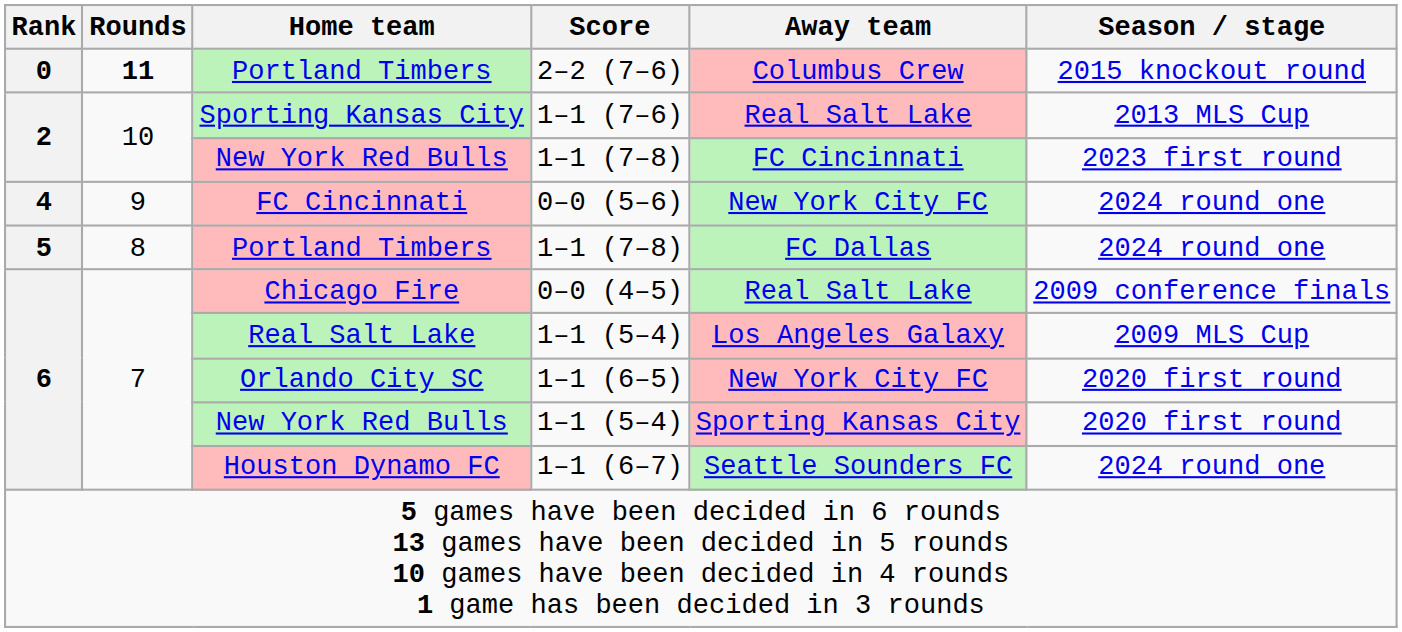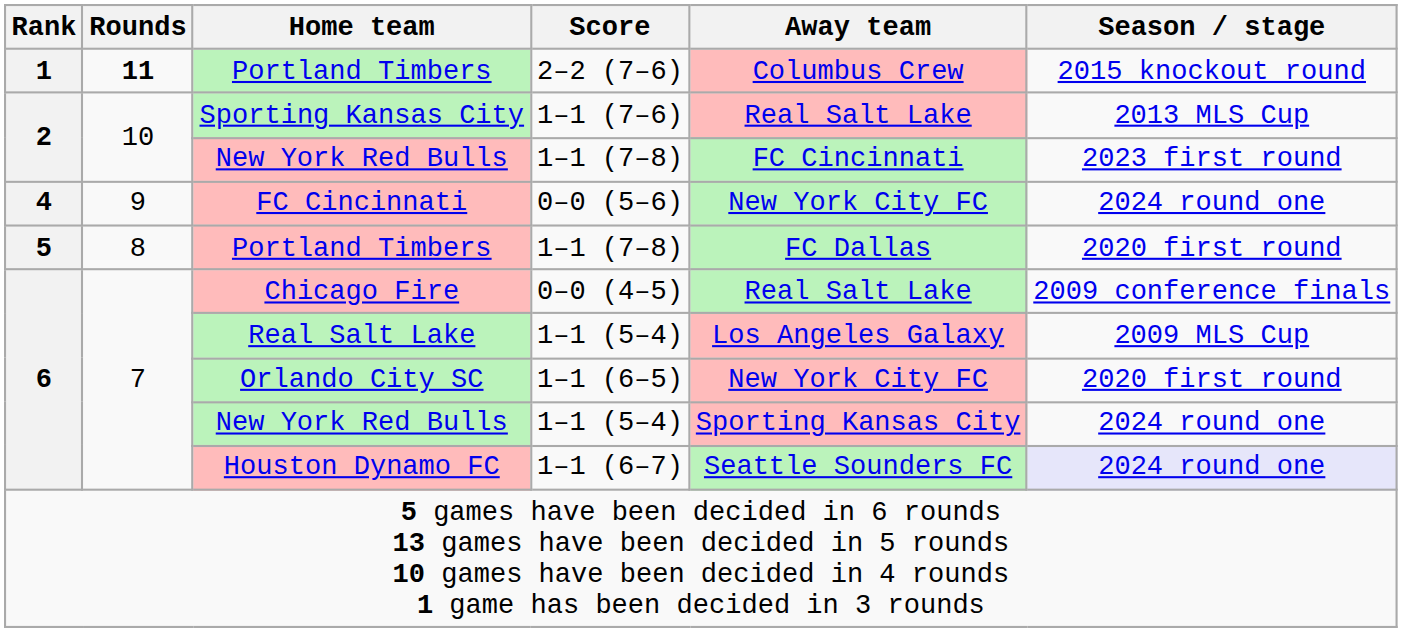 <table class="wikitable" style="text-align: center">
 <tr>
 <th>Rank</th>
 <th>Rounds</th>
 <th>Home team</th>
 <th>Score</th>
 <th>Away team</th>
 <th>Season / stage</th>
 </tr>
 <tr>
-<th>0</th>
+<th>1</th>
 <td><strong>11</strong></td>
 <td style="background: #BBF3BB;"><a href='#'>Portland Timbers</a></td>
 <td>2–2 (7–6)</td>
 <td style="background: #FFBBBB;"><a href='#'>Columbus Crew</a></td>
 <td><a href='#'>2015 knockout round</a></td>
 </tr>
 <tr>
 <th rowspan="2">2</th>
 <td rowspan="2">10</td>
 <td style="background: #BBF3BB;"><a href='#'>Sporting Kansas City</a></td>
 <td>1–1 (7–6)</td>
 <td style="background: #FFBBBB;"><a href='#'>Real Salt Lake</a></td>
 <td><a href='#'>2013 MLS Cup</a></td>
 </tr>
 <tr>
 <td style="background: #FFBBBB;"><a href='#'>New York Red Bulls</a></td>
 <td>1–1 (7–8)</td>
 <td style="background: #BBF3BB;"><a href='#'>FC Cincinnati</a></td>
 <td><a href='#'>2023 first round</a></td>
 </tr>
 <tr>
 <th>4</th>
 <td>9</td>
 <td style="background: #FFBBBB;"><a href='#'>FC Cincinnati</a></td>
 <td>0–0 (5–6)</td>
 <td style="background: #BBF3BB;"><a href='#'>New York City FC</a></td>
 <td><a href='#'>2024 round one</a></td>
 </tr>
 <tr>
 <th>5</th>
 <td>8</td>
 <td style="background: #FFBBBB;"><a href='#'>Portland Timbers</a></td>
 <td>1–1 (7–8)</td>
 <td style="background: #BBF3BB;"><a href='#'>FC Dallas</a></td>
-<td><a href='#'>2024 round one</a></td>
+<td><a href='#'>2020 first round</a></td>
 </tr>
 <tr>
 <th rowspan="5">6</th>
 <td rowspan="5">7</td>
 <td style="background: #FFBBBB;"><a href='#'>Chicago Fire</a></td>
 <td>0–0 (4–5)</td>
 <td style="background: #BBF3BB;"><a href='#'>Real Salt Lake</a></td>
 <td><a href='#'>2009 conference finals</a></td>
 </tr>
 <tr>
 <td style="background: #BBF3BB;"><a href='#'>Real Salt Lake</a></td>
 <td>1–1 (5–4)</td>
 <td style="background: #FFBBBB;"><a href='#'>Los Angeles Galaxy</a></td>
 <td><a href='#'>2009 MLS Cup</a> </td>
 </tr>
 <tr>
 <td style="background: #BBF3BB;"><a href='#'>Orlando City SC</a></td>
 <td>1–1 (6–5)</td>
 <td style="background: #FFBBBB;"><a href='#'>New York City FC</a></td>
 <td><a href='#'>2020 first round</a></td>
 </tr>
 <tr>
 <td style="background: #BBF3BB;"><a href='#'>New York Red Bulls</a></td>
 <td>1–1 (5–4)</td>
 <td style="background: #FFBBBB;"><a href='#'>Sporting Kansas City</a></td>
-<td><a href='#'>2020 first round</a></td>
+<td><a href='#'>2024 round one</a></td>
 </tr>
 <tr>
 <td style="background: #FFBBBB;"><a href='#'>Houston Dynamo FC</a></td>
 <td>1–1 (6–7)</td>
 <td style="background: #BBF3BB;"><a href='#'>Seattle Sounders FC</a></td>
-<td><a href='#'>2024 round one</a></td>
+<td style="background: lavender;"><a href='#'>2024 round one</a></td>
 </tr>
 <tr>
 <td colspan="6"><strong>5</strong> games have been decided in 6 rounds<br><strong>13</strong> games have been decided in 5 rounds<br><strong>10</strong> games have been decided in 4 rounds<br><strong>1</strong> game has been decided in 3 rounds</td>
 </tr>
 </table>
